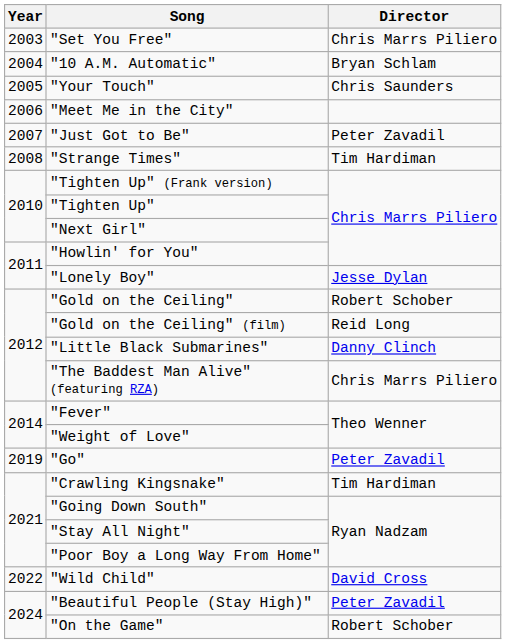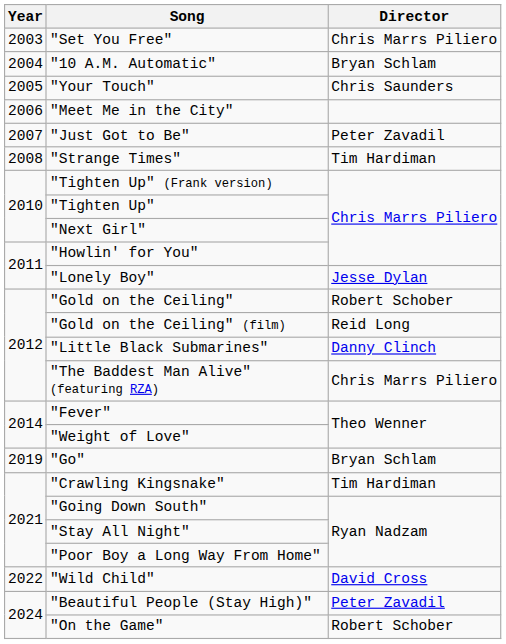 <table class="wikitable">
 <tr>
 <th>Year</th>
 <th style="width:245px;">Song</th>
 <th>Director</th>
 </tr>
 <tr>
 <td>2003</td>
 <td>"Set You Free"</td>
 <td>Chris Marrs Piliero</td>
 </tr>
 <tr>
 <td>2004</td>
 <td>"10 A.M. Automatic"</td>
 <td>Bryan Schlam</td>
 </tr>
 <tr>
 <td>2005</td>
 <td>"Your Touch"</td>
 <td>Chris Saunders</td>
 </tr>
 <tr>
 <td>2006</td>
 <td>"Meet Me in the City"</td>
 <td></td>
 </tr>
 <tr>
 <td>2007</td>
 <td>"Just Got to Be"</td>
 <td>Peter Zavadil</td>
 </tr>
 <tr>
 <td>2008</td>
 <td>"Strange Times"</td>
 <td>Tim Hardiman</td>
 </tr>
 <tr>
 <td rowspan="3">2010</td>
 <td>"Tighten Up" <small>(Frank version)</small></td>
 <td rowspan="4"><a href='#'>Chris Marrs Piliero</a></td>
 </tr>
 <tr>
 <td>"Tighten Up"</td>
 </tr>
 <tr>
 <td>"Next Girl"</td>
 </tr>
 <tr>
 <td rowspan="2">2011</td>
 <td>"Howlin' for You"</td>
 </tr>
 <tr>
 <td>"Lonely Boy"</td>
 <td><a href='#'>Jesse Dylan</a></td>
 </tr>
 <tr>
 <td rowspan="4">2012</td>
 <td>"Gold on the Ceiling"</td>
 <td>Robert Schober</td>
 </tr>
 <tr>
 <td>"Gold on the Ceiling" <small>(film)</small></td>
 <td>Reid Long</td>
 </tr>
 <tr>
 <td>"Little Black Submarines"</td>
 <td><a href='#'>Danny Clinch</a></td>
 </tr>
 <tr>
 <td>"The Baddest Man Alive" <small>(featuring <a href='#'>RZA</a>)</small></td>
 <td>Chris Marrs Piliero</td>
 </tr>
 <tr>
 <td rowspan="2">2014</td>
 <td>"Fever"</td>
 <td rowspan="2">Theo Wenner</td>
 </tr>
 <tr>
 <td>"Weight of Love"</td>
 </tr>
 <tr>
 <td>2019</td>
 <td>"Go"</td>
-<td><a href='#'>Peter Zavadil</a></td>
+<td>Bryan Schlam</td>
 </tr>
 <tr>
 <td rowspan="4">2021</td>
 <td>"Crawling Kingsnake"</td>
 <td>Tim Hardiman</td>
 </tr>
 <tr>
 <td>"Going Down South"</td>
 <td rowspan="3">Ryan Nadzam</td>
 </tr>
 <tr>
 <td>"Stay All Night"</td>
 </tr>
 <tr>
 <td>"Poor Boy a Long Way From Home"</td>
 </tr>
 <tr>
 <td>2022</td>
 <td>"Wild Child"</td>
 <td><a href='#'>David Cross</a></td>
 </tr>
 <tr>
 <td rowspan="2">2024</td>
 <td>"Beautiful People (Stay High)"</td>
 <td><a href='#'>Peter Zavadil</a></td>
 </tr>
 <tr>
 <td>"On the Game"</td>
 <td>Robert Schober</td>
 </tr>
 </table>
